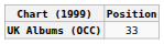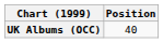 <table class="wikitable plainrowheaders">
 <tr>
 <th scope="col">Chart (1999)</th>
 <th scope="col">Position</th>
 </tr>
 <tr>
 <th scope="row">UK Albums (OCC)</th>
-<td align="center">33</td>
+<td align="center">40</td>
 </tr>
 </table>
